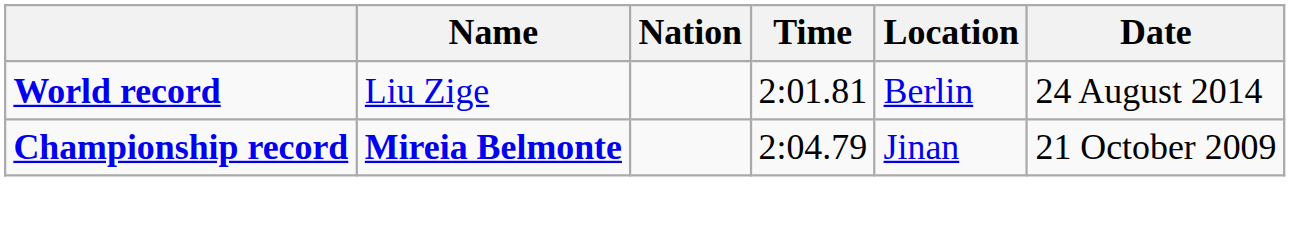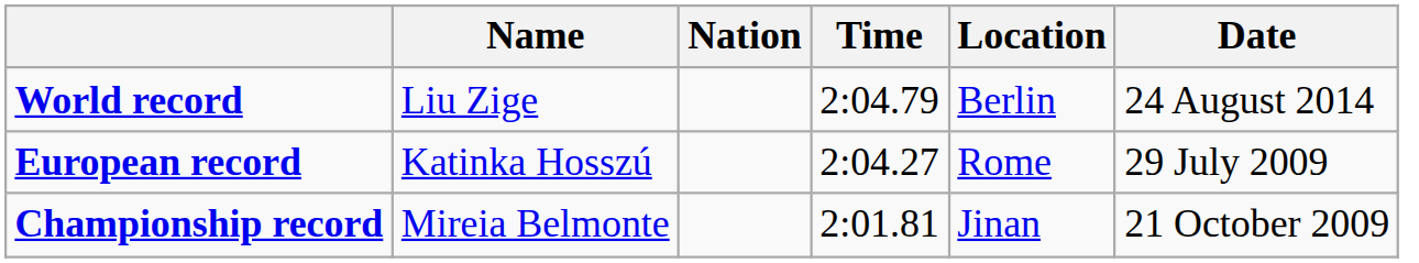 <table class=wikitable>
 <tr>
 <th></th>
 <th>Name</th>
 <th>Nation</th>
 <th>Time</th>
 <th>Location</th>
 <th>Date</th>
 </tr>
 <tr>
 <td><strong><a href='#'>World record</a></strong></td>
 <td><a href='#'>Liu Zige</a></td>
 <td></td>
-<td>2:01.81</td>
+<td>2:04.79</td>
 <td><a href='#'>Berlin</a></td>
 <td>24 August 2014</td>
 </tr>
 <tr>
+<td><strong><a href='#'>European record</a></strong></td>
+<td><a href='#'>Katinka Hosszú</a></td>
+<td></td>
+<td>2:04.27</td>
+<td><a href='#'>Rome</a></td>
+<td>29 July 2009</td>
+</tr>
+<tr>
 <td><strong><a href='#'>Championship record</a></strong></td>
-<td><strong><a href='#'>Mireia Belmonte</a></strong></td>
+<td><a href='#'>Mireia Belmonte</a></td>
 <td></td>
-<td>2:04.79</td>
+<td>2:01.81</td>
 <td><a href='#'>Jinan</a></td>
 <td>21 October 2009</td>
 </tr>
 </table>
